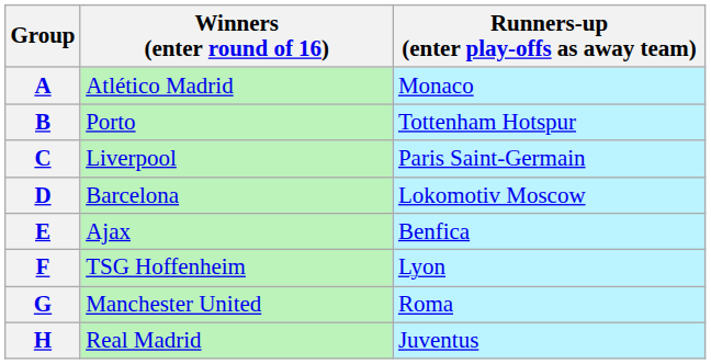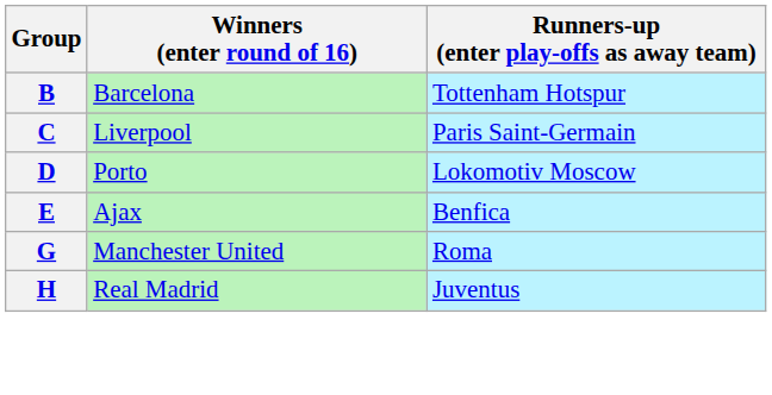 <table class="wikitable">
 <tr>
 <th>Group</th>
 <th width=210>Winners<br>(enter <a href='#'>round of 16</a>)</th>
 <th width=210>Runners-up<br>(enter <a href='#'>play-offs</a> as away team)</th>
 </tr>
 <tr>
-<th><a href='#'>A</a></th>
-<td bgcolor=#BBF3BB> <a href='#'>Atlético Madrid</a></td>
-<td bgcolor=#BBF3FF> <a href='#'>Monaco</a></td>
-</tr>
-<tr>
 <th><a href='#'>B</a></th>
-<td bgcolor=#BBF3BB> <a href='#'>Porto</a></td>
+<td bgcolor=#BBF3BB> <a href='#'>Barcelona</a></td>
 <td bgcolor=#BBF3FF> <a href='#'>Tottenham Hotspur</a></td>
 </tr>
 <tr>
 <th><a href='#'>C</a></th>
 <td bgcolor=#BBF3BB> <a href='#'>Liverpool</a></td>
 <td bgcolor=#BBF3FF> <a href='#'>Paris Saint-Germain</a></td>
 </tr>
 <tr>
 <th><a href='#'>D</a></th>
-<td bgcolor=#BBF3BB> <a href='#'>Barcelona</a></td>
+<td bgcolor=#BBF3BB> <a href='#'>Porto</a></td>
 <td bgcolor=#BBF3FF> <a href='#'>Lokomotiv Moscow</a></td>
 </tr>
 <tr>
 <th><a href='#'>E</a></th>
 <td bgcolor=#BBF3BB> <a href='#'>Ajax</a></td>
 <td bgcolor=#BBF3FF> <a href='#'>Benfica</a></td>
-</tr>
-<tr>
-<th><a href='#'>F</a></th>
-<td bgcolor=#BBF3BB> <a href='#'>TSG Hoffenheim</a></td>
-<td bgcolor=#BBF3FF> <a href='#'>Lyon</a></td>
 </tr>
 <tr>
 <th><a href='#'>G</a></th>
 <td bgcolor=#BBF3BB> <a href='#'>Manchester United</a></td>
 <td bgcolor=#BBF3FF> <a href='#'>Roma</a></td>
 </tr>
 <tr>
 <th><a href='#'>H</a></th>
 <td bgcolor=#BBF3BB> <a href='#'>Real Madrid</a></td>
 <td bgcolor=#BBF3FF> <a href='#'>Juventus</a></td>
 </tr>
 </table>
